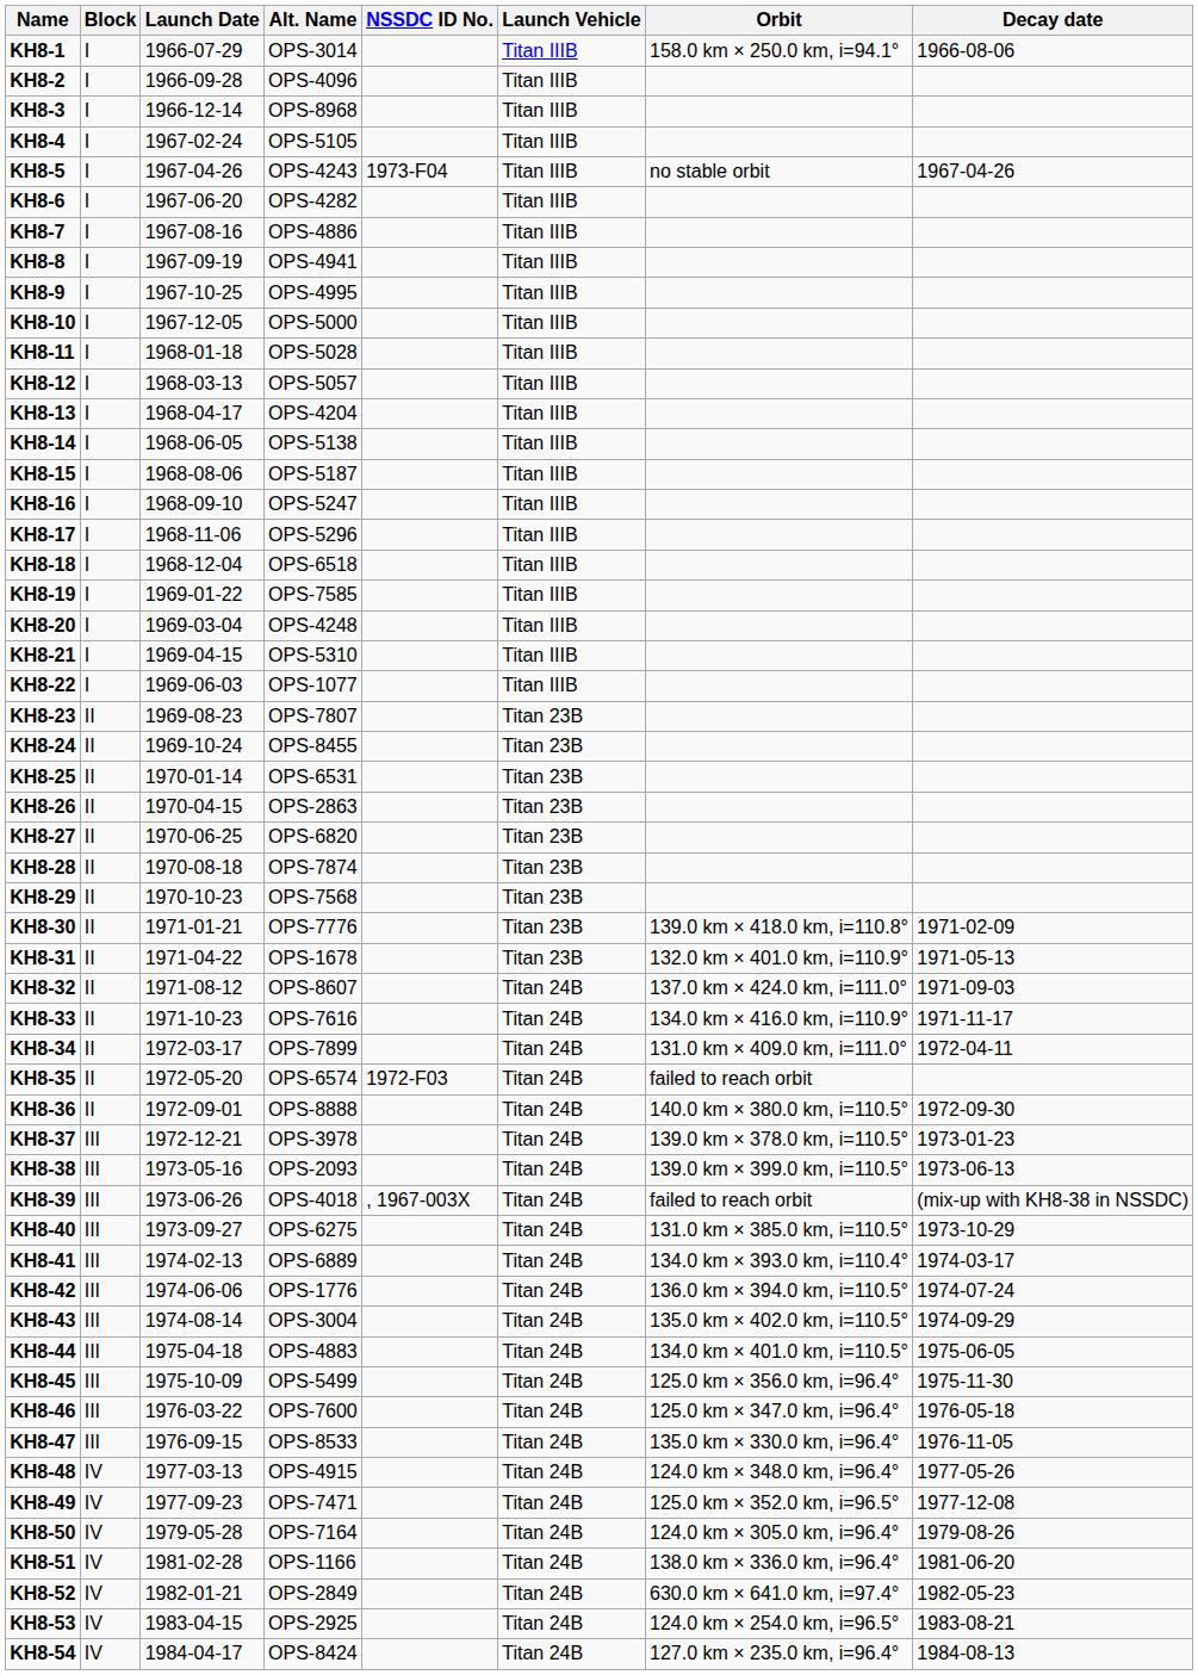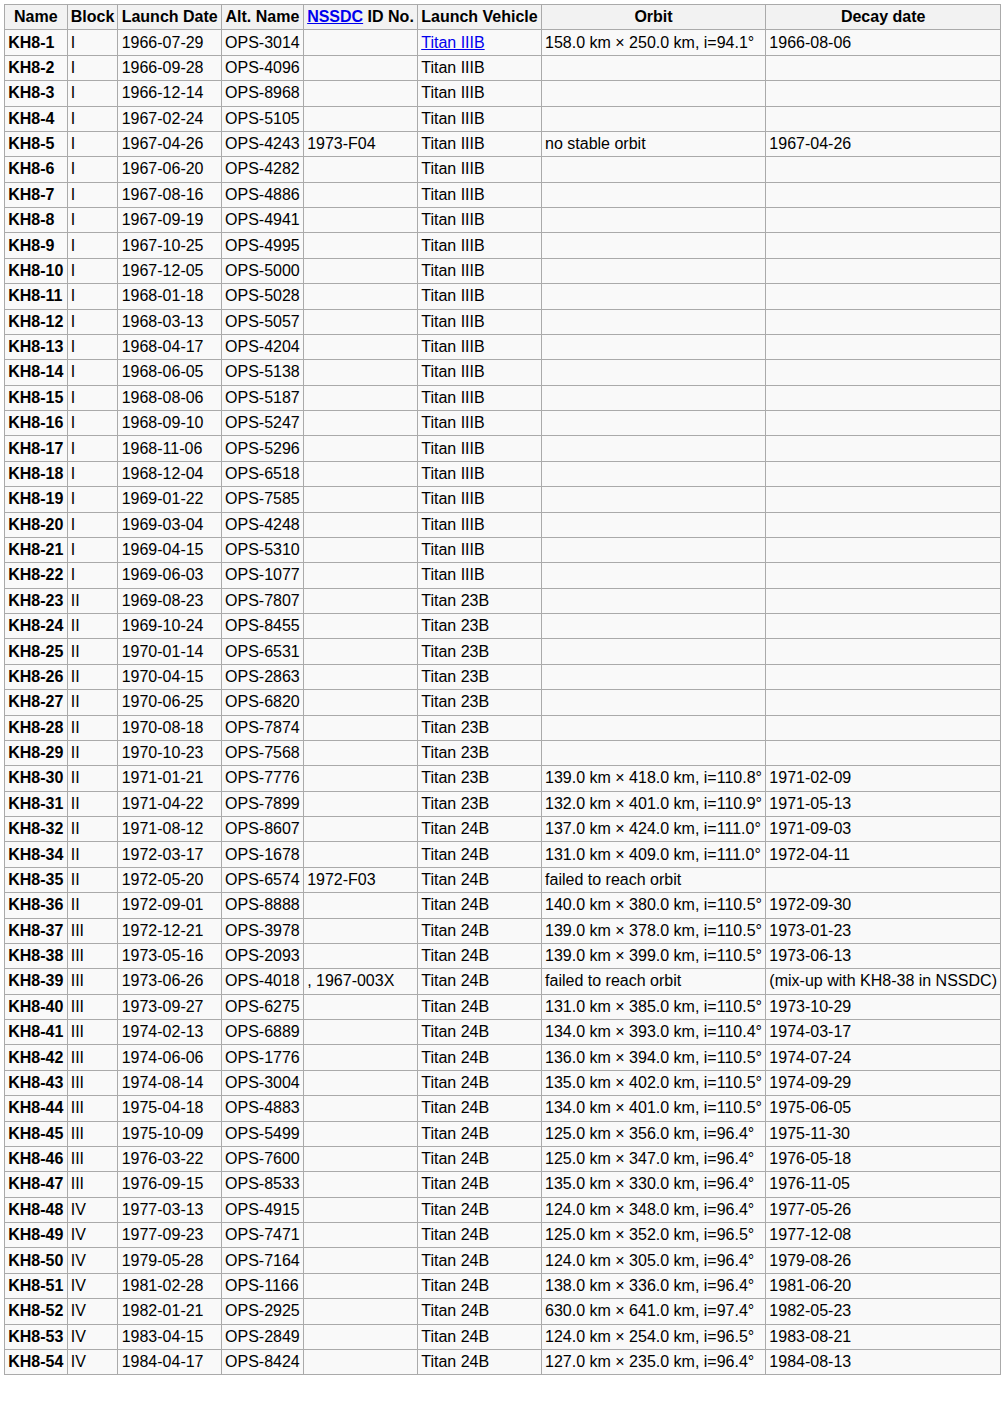 <table class="wikitable">
 <tr>
 <th>Name</th>
 <th>Block</th>
 <th>Launch Date</th>
 <th>Alt. Name</th>
 <th><a href='#'>NSSDC</a> ID No.</th>
 <th>Launch Vehicle</th>
 <th>Orbit</th>
 <th>Decay date</th>
 </tr>
 <tr>
 <td><strong>KH8-1</strong></td>
 <td>I</td>
 <td>1966-07-29</td>
 <td>OPS-3014</td>
 <td></td>
 <td><a href='#'>Titan IIIB</a></td>
 <td>158.0 km × 250.0 km, i=94.1°</td>
 <td>1966-08-06</td>
 </tr>
 <tr>
 <td><strong>KH8-2</strong></td>
 <td>I</td>
 <td>1966-09-28</td>
 <td>OPS-4096</td>
 <td></td>
 <td>Titan IIIB</td>
 <td></td>
 <td></td>
 </tr>
 <tr>
 <td><strong>KH8-3</strong></td>
 <td>I</td>
 <td>1966-12-14</td>
 <td>OPS-8968</td>
 <td></td>
 <td>Titan IIIB</td>
 <td></td>
 <td></td>
 </tr>
 <tr>
 <td><strong>KH8-4</strong></td>
 <td>I</td>
 <td>1967-02-24</td>
 <td>OPS-5105</td>
 <td></td>
 <td>Titan IIIB</td>
 <td></td>
 <td></td>
 </tr>
 <tr>
 <td><strong>KH8-5</strong></td>
 <td>I</td>
 <td>1967-04-26</td>
 <td>OPS-4243</td>
 <td>1973-F04</td>
 <td>Titan IIIB</td>
 <td>no stable orbit</td>
 <td>1967-04-26</td>
 </tr>
 <tr>
 <td><strong>KH8-6</strong></td>
 <td>I</td>
 <td>1967-06-20</td>
 <td>OPS-4282</td>
 <td></td>
 <td>Titan IIIB</td>
 <td></td>
 <td></td>
 </tr>
 <tr>
 <td><strong>KH8-7</strong></td>
 <td>I</td>
 <td>1967-08-16</td>
 <td>OPS-4886</td>
 <td></td>
 <td>Titan IIIB</td>
 <td></td>
 <td></td>
 </tr>
 <tr>
 <td><strong>KH8-8</strong></td>
 <td>I</td>
 <td>1967-09-19</td>
 <td>OPS-4941</td>
 <td></td>
 <td>Titan IIIB</td>
 <td></td>
 <td></td>
 </tr>
 <tr>
 <td><strong>KH8-9</strong></td>
 <td>I</td>
 <td>1967-10-25</td>
 <td>OPS-4995</td>
 <td></td>
 <td>Titan IIIB</td>
 <td></td>
 <td></td>
 </tr>
 <tr>
 <td><strong>KH8-10</strong></td>
 <td>I</td>
 <td>1967-12-05</td>
 <td>OPS-5000</td>
 <td></td>
 <td>Titan IIIB</td>
 <td></td>
 <td></td>
 </tr>
 <tr>
 <td><strong>KH8-11</strong></td>
 <td>I</td>
 <td>1968-01-18</td>
 <td>OPS-5028</td>
 <td></td>
 <td>Titan IIIB</td>
 <td></td>
 <td></td>
 </tr>
 <tr>
 <td><strong>KH8-12</strong></td>
 <td>I</td>
 <td>1968-03-13</td>
 <td>OPS-5057</td>
 <td></td>
 <td>Titan IIIB</td>
 <td></td>
 <td></td>
 </tr>
 <tr>
 <td><strong>KH8-13</strong></td>
 <td>I</td>
 <td>1968-04-17</td>
 <td>OPS-4204</td>
 <td></td>
 <td>Titan IIIB</td>
 <td></td>
 <td></td>
 </tr>
 <tr>
 <td><strong>KH8-14</strong></td>
 <td>I</td>
 <td>1968-06-05</td>
 <td>OPS-5138</td>
 <td></td>
 <td>Titan IIIB</td>
 <td></td>
 <td></td>
 </tr>
 <tr>
 <td><strong>KH8-15</strong></td>
 <td>I</td>
 <td>1968-08-06</td>
 <td>OPS-5187</td>
 <td></td>
 <td>Titan IIIB</td>
 <td></td>
 <td></td>
 </tr>
 <tr>
 <td><strong>KH8-16</strong></td>
 <td>I</td>
 <td>1968-09-10</td>
 <td>OPS-5247</td>
 <td></td>
 <td>Titan IIIB</td>
 <td></td>
 <td></td>
 </tr>
 <tr>
 <td><strong>KH8-17</strong></td>
 <td>I</td>
 <td>1968-11-06</td>
 <td>OPS-5296</td>
 <td></td>
 <td>Titan IIIB</td>
 <td></td>
 <td></td>
 </tr>
 <tr>
 <td><strong>KH8-18</strong></td>
 <td>I</td>
 <td>1968-12-04</td>
 <td>OPS-6518</td>
 <td></td>
 <td>Titan IIIB</td>
 <td></td>
 <td></td>
 </tr>
 <tr>
 <td><strong>KH8-19</strong></td>
 <td>I</td>
 <td>1969-01-22</td>
 <td>OPS-7585</td>
 <td></td>
 <td>Titan IIIB</td>
 <td></td>
 <td></td>
 </tr>
 <tr>
 <td><strong>KH8-20</strong></td>
 <td>I</td>
 <td>1969-03-04</td>
 <td>OPS-4248</td>
 <td></td>
 <td>Titan IIIB</td>
 <td></td>
 <td></td>
 </tr>
 <tr>
 <td><strong>KH8-21</strong></td>
 <td>I</td>
 <td>1969-04-15</td>
 <td>OPS-5310</td>
 <td></td>
 <td>Titan IIIB</td>
 <td></td>
 <td></td>
 </tr>
 <tr>
 <td><strong>KH8-22</strong></td>
 <td>I</td>
 <td>1969-06-03</td>
 <td>OPS-1077</td>
 <td></td>
 <td>Titan IIIB</td>
 <td></td>
 <td></td>
 </tr>
 <tr>
 <td><strong>KH8-23</strong></td>
 <td>II</td>
 <td>1969-08-23</td>
 <td>OPS-7807</td>
 <td></td>
 <td>Titan 23B</td>
 <td></td>
 <td></td>
 </tr>
 <tr>
 <td><strong>KH8-24</strong></td>
 <td>II</td>
 <td>1969-10-24</td>
 <td>OPS-8455</td>
 <td></td>
 <td>Titan 23B</td>
 <td></td>
 <td></td>
 </tr>
 <tr>
 <td><strong>KH8-25</strong></td>
 <td>II</td>
 <td>1970-01-14</td>
 <td>OPS-6531</td>
 <td></td>
 <td>Titan 23B</td>
 <td></td>
 <td></td>
 </tr>
 <tr>
 <td><strong>KH8-26</strong></td>
 <td>II</td>
 <td>1970-04-15</td>
 <td>OPS-2863</td>
 <td></td>
 <td>Titan 23B</td>
 <td></td>
 <td></td>
 </tr>
 <tr>
 <td><strong>KH8-27</strong></td>
 <td>II</td>
 <td>1970-06-25</td>
 <td>OPS-6820</td>
 <td></td>
 <td>Titan 23B</td>
 <td></td>
 <td></td>
 </tr>
 <tr>
 <td><strong>KH8-28</strong></td>
 <td>II</td>
 <td>1970-08-18</td>
 <td>OPS-7874</td>
 <td></td>
 <td>Titan 23B</td>
 <td></td>
 <td></td>
 </tr>
 <tr>
 <td><strong>KH8-29</strong></td>
 <td>II</td>
 <td>1970-10-23</td>
 <td>OPS-7568</td>
 <td></td>
 <td>Titan 23B</td>
 <td></td>
 <td></td>
 </tr>
 <tr>
 <td><strong>KH8-30</strong></td>
 <td>II</td>
 <td>1971-01-21</td>
 <td>OPS-7776</td>
 <td></td>
 <td>Titan 23B</td>
 <td>139.0 km × 418.0 km, i=110.8°</td>
 <td>1971-02-09</td>
 </tr>
 <tr>
 <td><strong>KH8-31</strong></td>
 <td>II</td>
 <td>1971-04-22</td>
-<td>OPS-1678</td>
+<td>OPS-7899</td>
 <td></td>
 <td>Titan 23B</td>
 <td>132.0 km × 401.0 km, i=110.9°</td>
 <td>1971-05-13</td>
 </tr>
 <tr>
 <td><strong>KH8-32</strong></td>
 <td>II</td>
 <td>1971-08-12</td>
 <td>OPS-8607</td>
 <td></td>
 <td>Titan 24B</td>
 <td>137.0 km × 424.0 km, i=111.0°</td>
 <td>1971-09-03</td>
 </tr>
 <tr>
-<td><strong>KH8-33</strong></td>
-<td>II</td>
-<td>1971-10-23</td>
-<td>OPS-7616</td>
-<td></td>
-<td>Titan 24B</td>
-<td>134.0 km × 416.0 km, i=110.9°</td>
-<td>1971-11-17</td>
-</tr>
-<tr>
 <td><strong>KH8-34</strong></td>
 <td>II</td>
 <td>1972-03-17</td>
-<td>OPS-7899</td>
+<td>OPS-1678</td>
 <td></td>
 <td>Titan 24B</td>
 <td>131.0 km × 409.0 km, i=111.0°</td>
 <td>1972-04-11</td>
 </tr>
 <tr>
 <td><strong>KH8-35</strong></td>
 <td>II</td>
 <td>1972-05-20</td>
 <td>OPS-6574</td>
 <td>1972-F03</td>
 <td>Titan 24B</td>
 <td>failed to reach orbit</td>
 <td></td>
 </tr>
 <tr>
 <td><strong>KH8-36</strong></td>
 <td>II</td>
 <td>1972-09-01</td>
 <td>OPS-8888</td>
 <td></td>
 <td>Titan 24B</td>
 <td>140.0 km × 380.0 km, i=110.5°</td>
 <td>1972-09-30</td>
 </tr>
 <tr>
 <td><strong>KH8-37</strong></td>
 <td>III</td>
 <td>1972-12-21</td>
 <td>OPS-3978</td>
 <td></td>
 <td>Titan 24B</td>
 <td>139.0 km × 378.0 km, i=110.5°</td>
 <td>1973-01-23</td>
 </tr>
 <tr>
 <td><strong>KH8-38</strong></td>
 <td>III</td>
 <td>1973-05-16</td>
 <td>OPS-2093</td>
 <td></td>
 <td>Titan 24B</td>
 <td>139.0 km × 399.0 km, i=110.5°</td>
 <td>1973-06-13</td>
 </tr>
 <tr>
 <td><strong>KH8-39</strong></td>
 <td>III</td>
 <td>1973-06-26</td>
 <td>OPS-4018</td>
 <td>, 1967-003X</td>
 <td>Titan 24B</td>
 <td>failed to reach orbit</td>
 <td>(mix-up with KH8-38 in NSSDC)</td>
 </tr>
 <tr>
 <td><strong>KH8-40</strong></td>
 <td>III</td>
 <td>1973-09-27</td>
 <td>OPS-6275</td>
 <td></td>
 <td>Titan 24B</td>
 <td>131.0 km × 385.0 km, i=110.5°</td>
 <td>1973-10-29</td>
 </tr>
 <tr>
 <td><strong>KH8-41</strong></td>
 <td>III</td>
 <td>1974-02-13</td>
 <td>OPS-6889</td>
 <td></td>
 <td>Titan 24B</td>
 <td>134.0 km × 393.0 km, i=110.4°</td>
 <td>1974-03-17</td>
 </tr>
 <tr>
 <td><strong>KH8-42</strong></td>
 <td>III</td>
 <td>1974-06-06</td>
 <td>OPS-1776</td>
 <td></td>
 <td>Titan 24B</td>
 <td>136.0 km × 394.0 km, i=110.5°</td>
 <td>1974-07-24</td>
 </tr>
 <tr>
 <td><strong>KH8-43</strong></td>
 <td>III</td>
 <td>1974-08-14</td>
 <td>OPS-3004</td>
 <td></td>
 <td>Titan 24B</td>
 <td>135.0 km × 402.0 km, i=110.5°</td>
 <td>1974-09-29</td>
 </tr>
 <tr>
 <td><strong>KH8-44</strong></td>
 <td>III</td>
 <td>1975-04-18</td>
 <td>OPS-4883</td>
 <td></td>
 <td>Titan 24B</td>
 <td>134.0 km × 401.0 km, i=110.5°</td>
 <td>1975-06-05</td>
 </tr>
 <tr>
 <td><strong>KH8-45</strong></td>
 <td>III</td>
 <td>1975-10-09</td>
 <td>OPS-5499</td>
 <td></td>
 <td>Titan 24B</td>
 <td>125.0 km × 356.0 km, i=96.4°</td>
 <td>1975-11-30</td>
 </tr>
 <tr>
 <td><strong>KH8-46</strong></td>
 <td>III</td>
 <td>1976-03-22</td>
 <td>OPS-7600</td>
 <td></td>
 <td>Titan 24B</td>
 <td>125.0 km × 347.0 km, i=96.4°</td>
 <td>1976-05-18</td>
 </tr>
 <tr>
 <td><strong>KH8-47</strong></td>
 <td>III</td>
 <td>1976-09-15</td>
 <td>OPS-8533</td>
 <td></td>
 <td>Titan 24B</td>
 <td>135.0 km × 330.0 km, i=96.4°</td>
 <td>1976-11-05</td>
 </tr>
 <tr>
 <td><strong>KH8-48</strong></td>
 <td>IV</td>
 <td>1977-03-13</td>
 <td>OPS-4915</td>
 <td></td>
 <td>Titan 24B</td>
 <td>124.0 km × 348.0 km, i=96.4°</td>
 <td>1977-05-26</td>
 </tr>
 <tr>
 <td><strong>KH8-49</strong></td>
 <td>IV</td>
 <td>1977-09-23</td>
 <td>OPS-7471</td>
 <td></td>
 <td>Titan 24B</td>
 <td>125.0 km × 352.0 km, i=96.5°</td>
 <td>1977-12-08</td>
 </tr>
 <tr>
 <td><strong>KH8-50</strong></td>
 <td>IV</td>
 <td>1979-05-28</td>
 <td>OPS-7164</td>
 <td></td>
 <td>Titan 24B</td>
 <td>124.0 km × 305.0 km, i=96.4°</td>
 <td>1979-08-26</td>
 </tr>
 <tr>
 <td><strong>KH8-51</strong></td>
 <td>IV</td>
 <td>1981-02-28</td>
 <td>OPS-1166</td>
 <td></td>
 <td>Titan 24B</td>
 <td>138.0 km × 336.0 km, i=96.4°</td>
 <td>1981-06-20</td>
 </tr>
 <tr>
 <td><strong>KH8-52</strong></td>
 <td>IV</td>
 <td>1982-01-21</td>
-<td>OPS-2849</td>
+<td>OPS-2925</td>
 <td></td>
 <td>Titan 24B</td>
 <td>630.0 km × 641.0 km, i=97.4°</td>
 <td>1982-05-23</td>
 </tr>
 <tr>
 <td><strong>KH8-53</strong></td>
 <td>IV</td>
 <td>1983-04-15</td>
-<td>OPS-2925</td>
+<td>OPS-2849</td>
 <td></td>
 <td>Titan 24B</td>
 <td>124.0 km × 254.0 km, i=96.5°</td>
 <td>1983-08-21</td>
 </tr>
 <tr>
 <td><strong>KH8-54</strong></td>
 <td>IV</td>
 <td>1984-04-17</td>
 <td>OPS-8424</td>
 <td></td>
 <td>Titan 24B</td>
 <td>127.0 km × 235.0 km, i=96.4°</td>
 <td>1984-08-13</td>
 </tr>
 <tr>
 </tr>
 </table>
